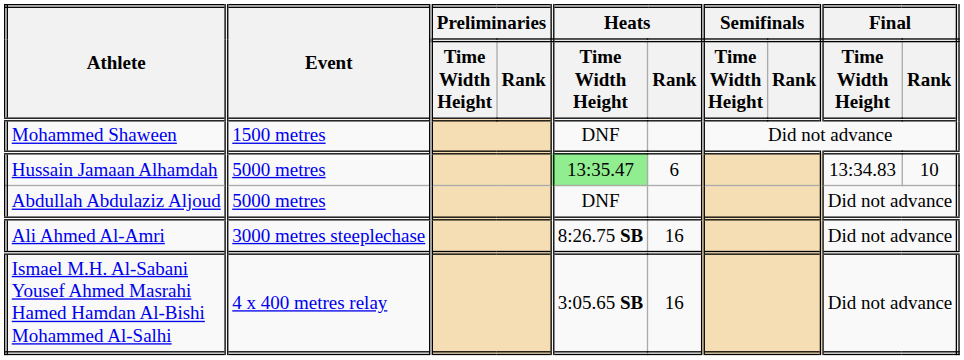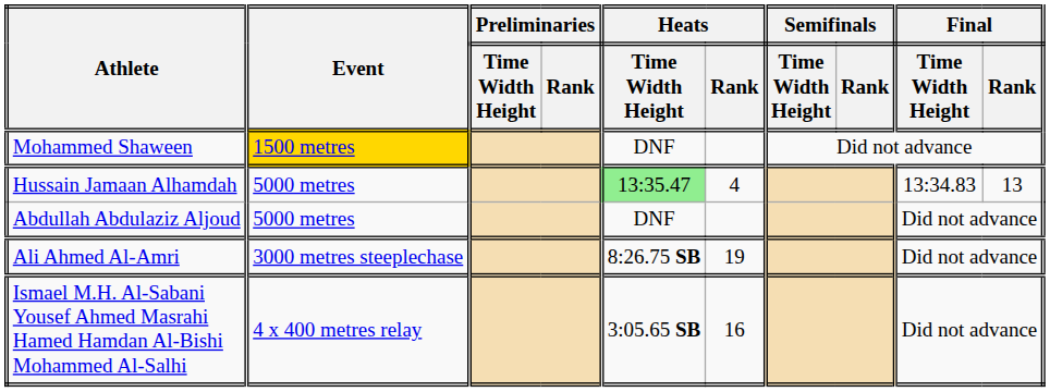 <table class=wikitable style="font-size:90%; border: double;">
 <tr>
 <th rowspan="2" style="border-right:double">Athlete</th>
 <th rowspan="2" style="border-right:double">Event</th>
 <th colspan="2" style="border-right:double; border-bottom:double;">Preliminaries</th>
 <th colspan="2" style="border-right:double; border-bottom:double;">Heats</th>
 <th colspan="2" style="border-right:double; border-bottom:double;">Semifinals</th>
 <th colspan="2" style="border-right:double; border-bottom:double;">Final</th>
 </tr>
 <tr>
 <th>Time<br>Width<br>Height</th>
 <th style="border-right:double">Rank</th>
 <th>Time<br>Width<br>Height</th>
 <th style="border-right:double">Rank</th>
 <th>Time<br>Width<br>Height</th>
 <th style="border-right:double">Rank</th>
 <th>Time<br>Width<br>Height</th>
 <th style="border-right:double">Rank</th>
 </tr>
 <tr style="border-top: double;">
 <td style="border-right:double"><a href='#'>Mohammed Shaween</a></td>
-<td style="border-right:double"><a href='#'>1500 metres</a></td>
+<td style="background: gold; border-right:double"><a href='#'>1500 metres</a></td>
 <td style="border-right:double" colspan= 2 bgcolor="wheat"></td>
 <td align=center>DNF</td>
 <td align=center style="border-right:double"></td>
 <td colspan="4" align=center>Did not advance</td>
 </tr>
 <tr style="border-top: double;">
 <td style="border-right:double"><a href='#'>Hussain Jamaan Alhamdah</a></td>
 <td style="border-right:double"><a href='#'>5000 metres</a></td>
 <td style="border-right:double" colspan= 2 bgcolor="wheat"></td>
 <td align=center style="background: lightgreen;">13:35.47</td>
-<td align=center style="border-right:double">6</td>
+<td align=center style="border-right:double">4</td>
 <td style="border-right:double" colspan= 2 bgcolor="wheat"></td>
 <td align=center>13:34.83</td>
-<td align=center>10</td>
+<td align=center>13</td>
 </tr>
 <tr>
 <td style="border-right:double"><a href='#'>Abdullah Abdulaziz Aljoud</a></td>
 <td style="border-right:double"><a href='#'>5000 metres</a></td>
 <td style="border-right:double" colspan= 2 bgcolor="wheat"></td>
 <td align=center>DNF</td>
 <td align=center style="border-right:double"></td>
 <td style="border-right:double" colspan= 2 bgcolor="wheat"></td>
 <td colspan="2" align=center>Did not advance</td>
 </tr>
 <tr style="border-top: double;">
 <td style="border-right:double"><a href='#'>Ali Ahmed Al-Amri</a></td>
 <td style="border-right:double"><a href='#'>3000 metres steeplechase</a></td>
 <td style="border-right:double" colspan= 2 bgcolor="wheat"></td>
 <td align=center>8:26.75 <strong>SB</strong></td>
-<td align=center style="border-right:double">16</td>
+<td align=center style="border-right:double">19</td>
 <td style="border-right:double" colspan= 2 bgcolor="wheat"></td>
 <td colspan="2" align=center>Did not advance</td>
 </tr>
 <tr style="border-top: double;">
 <td style="border-right:double"><a href='#'>Ismael M.H. Al-Sabani</a><br><a href='#'>Yousef Ahmed Masrahi</a><br><a href='#'>Hamed Hamdan Al-Bishi</a><br><a href='#'>Mohammed Al-Salhi</a><br></td>
 <td style="border-right:double"><a href='#'>4 x 400 metres relay</a></td>
 <td style="border-right:double" colspan= 2 bgcolor="wheat"></td>
 <td align=center>3:05.65 <strong>SB</strong></td>
 <td align=center style="border-right:double">16</td>
 <td style="border-right:double" colspan= 2 bgcolor="wheat"></td>
 <td colspan="2" align=center>Did not advance</td>
 </tr>
 </table>
